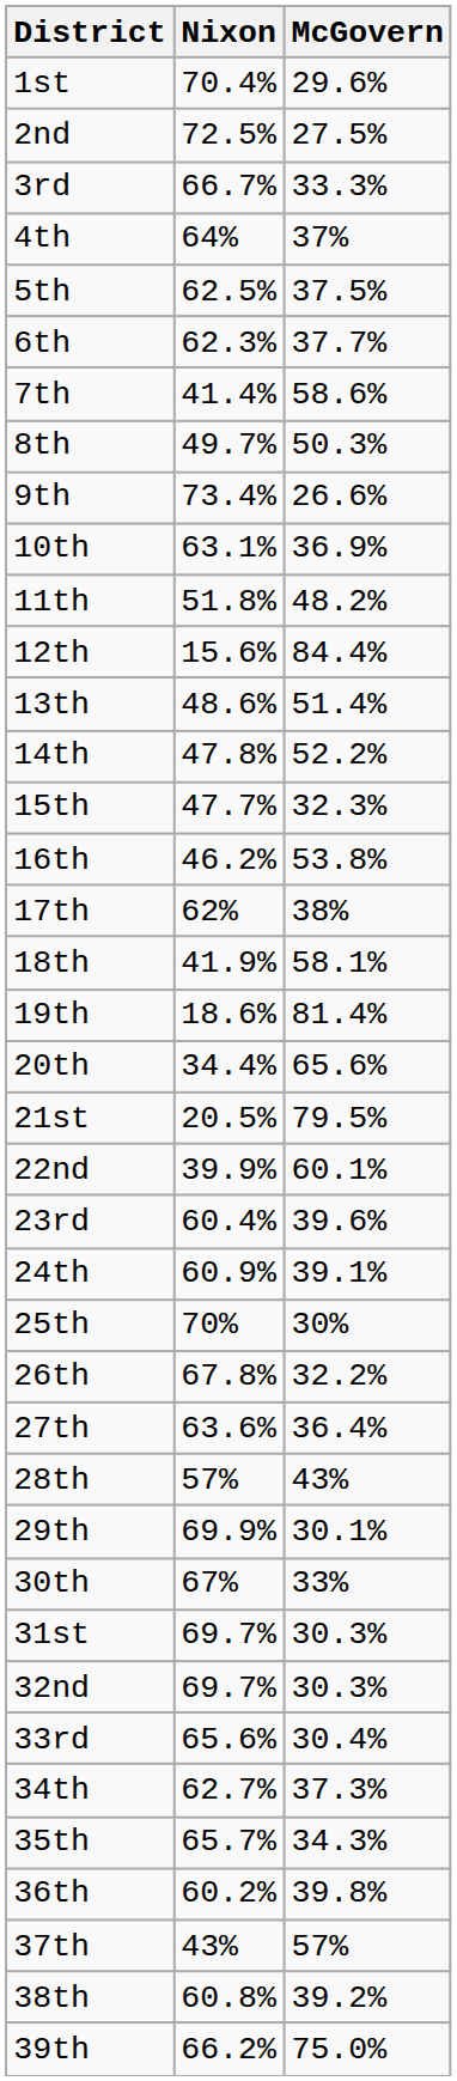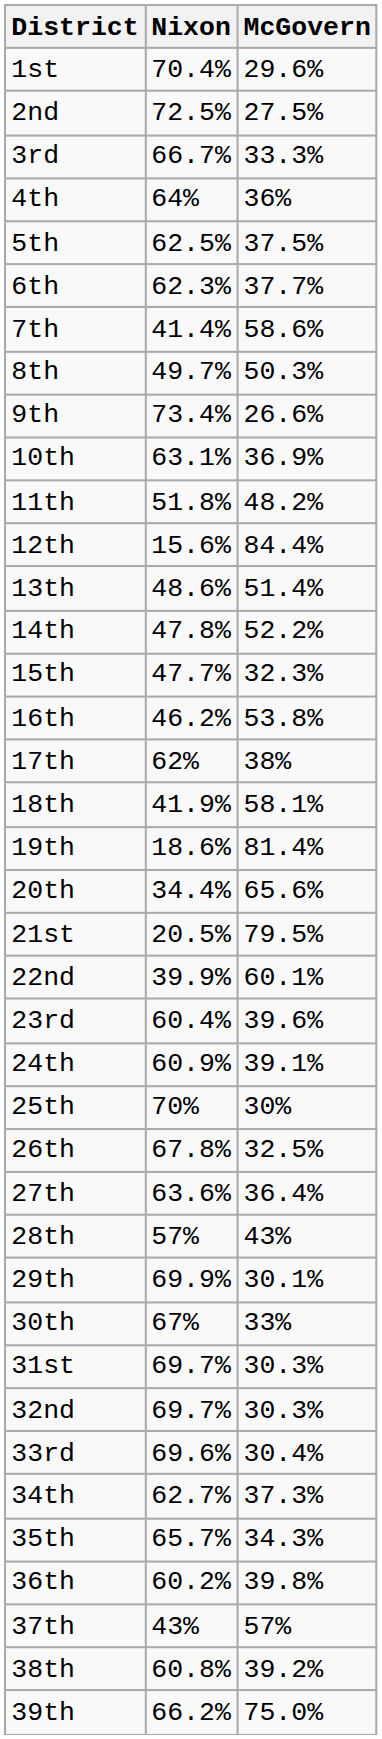 <table class="wikitable sortable">
 <tr>
 <th>District</th>
 <th>Nixon</th>
 <th>McGovern</th>
 </tr>
 <tr>
 <td>1st</td>
 <td>70.4%</td>
 <td>29.6%</td>
 </tr>
 <tr>
 <td>2nd</td>
 <td>72.5%</td>
 <td>27.5%</td>
 </tr>
 <tr>
 <td>3rd</td>
 <td>66.7%</td>
 <td>33.3%</td>
 </tr>
 <tr>
 <td>4th</td>
 <td>64%</td>
-<td>37%</td>
+<td>36%</td>
 </tr>
 <tr>
 <td>5th</td>
 <td>62.5%</td>
 <td>37.5%</td>
 </tr>
 <tr>
 <td>6th</td>
 <td>62.3%</td>
 <td>37.7%</td>
 </tr>
 <tr>
 <td>7th</td>
 <td>41.4%</td>
 <td>58.6%</td>
 </tr>
 <tr>
 <td>8th</td>
 <td>49.7%</td>
 <td>50.3%</td>
 </tr>
 <tr>
 <td>9th</td>
 <td>73.4%</td>
 <td>26.6%</td>
 </tr>
 <tr>
 <td>10th</td>
 <td>63.1%</td>
 <td>36.9%</td>
 </tr>
 <tr>
 <td>11th</td>
 <td>51.8%</td>
 <td>48.2%</td>
 </tr>
 <tr>
 <td>12th</td>
 <td>15.6%</td>
 <td>84.4%</td>
 </tr>
 <tr>
 <td>13th</td>
 <td>48.6%</td>
 <td>51.4%</td>
 </tr>
 <tr>
 <td>14th</td>
 <td>47.8%</td>
 <td>52.2%</td>
 </tr>
 <tr>
 <td>15th</td>
 <td>47.7%</td>
 <td>32.3%</td>
 </tr>
 <tr>
 <td>16th</td>
 <td>46.2%</td>
 <td>53.8%</td>
 </tr>
 <tr>
 <td>17th</td>
 <td>62%</td>
 <td>38%</td>
 </tr>
 <tr>
 <td>18th</td>
 <td>41.9%</td>
 <td>58.1%</td>
 </tr>
 <tr>
 <td>19th</td>
 <td>18.6%</td>
 <td>81.4%</td>
 </tr>
 <tr>
 <td>20th</td>
 <td>34.4%</td>
 <td>65.6%</td>
 </tr>
 <tr>
 <td>21st</td>
 <td>20.5%</td>
 <td>79.5%</td>
 </tr>
 <tr>
 <td>22nd</td>
 <td>39.9%</td>
 <td>60.1%</td>
 </tr>
 <tr>
 <td>23rd</td>
 <td>60.4%</td>
 <td>39.6%</td>
 </tr>
 <tr>
 <td>24th</td>
 <td>60.9%</td>
 <td>39.1%</td>
 </tr>
 <tr>
 <td>25th</td>
 <td>70%</td>
 <td>30%</td>
 </tr>
 <tr>
 <td>26th</td>
 <td>67.8%</td>
-<td>32.2%</td>
+<td>32.5%</td>
 </tr>
 <tr>
 <td>27th</td>
 <td>63.6%</td>
 <td>36.4%</td>
 </tr>
 <tr>
 <td>28th</td>
 <td>57%</td>
 <td>43%</td>
 </tr>
 <tr>
 <td>29th</td>
 <td>69.9%</td>
 <td>30.1%</td>
 </tr>
 <tr>
 <td>30th</td>
 <td>67%</td>
 <td>33%</td>
 </tr>
 <tr>
 <td>31st</td>
 <td>69.7%</td>
 <td>30.3%</td>
 </tr>
 <tr>
 <td>32nd</td>
 <td>69.7%</td>
 <td>30.3%</td>
 </tr>
 <tr>
 <td>33rd</td>
-<td>65.6%</td>
+<td>69.6%</td>
 <td>30.4%</td>
 </tr>
 <tr>
 <td>34th</td>
 <td>62.7%</td>
 <td>37.3%</td>
 </tr>
 <tr>
 <td>35th</td>
 <td>65.7%</td>
 <td>34.3%</td>
 </tr>
 <tr>
 <td>36th</td>
 <td>60.2%</td>
 <td>39.8%</td>
 </tr>
 <tr>
 <td>37th</td>
 <td>43%</td>
 <td>57%</td>
 </tr>
 <tr>
 <td>38th</td>
 <td>60.8%</td>
 <td>39.2%</td>
 </tr>
 <tr>
 <td>39th</td>
 <td>66.2%</td>
 <td>75.0%</td>
 </tr>
 </table>
